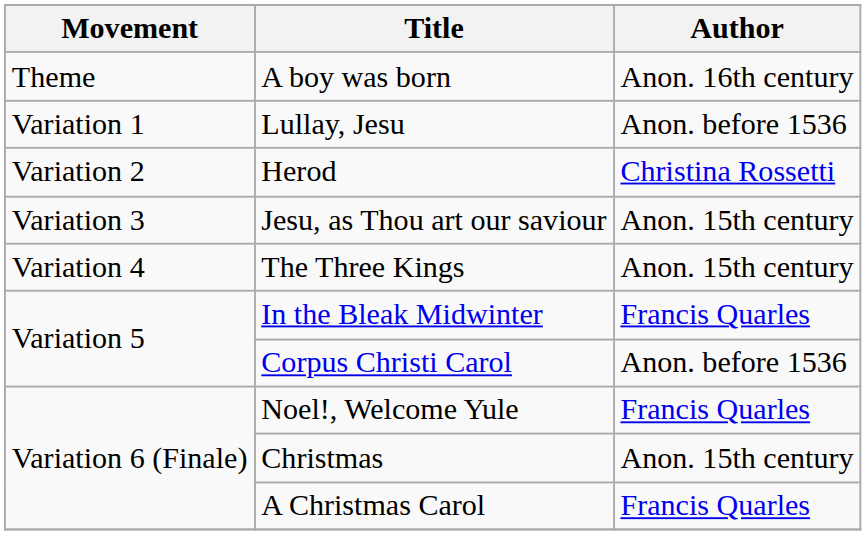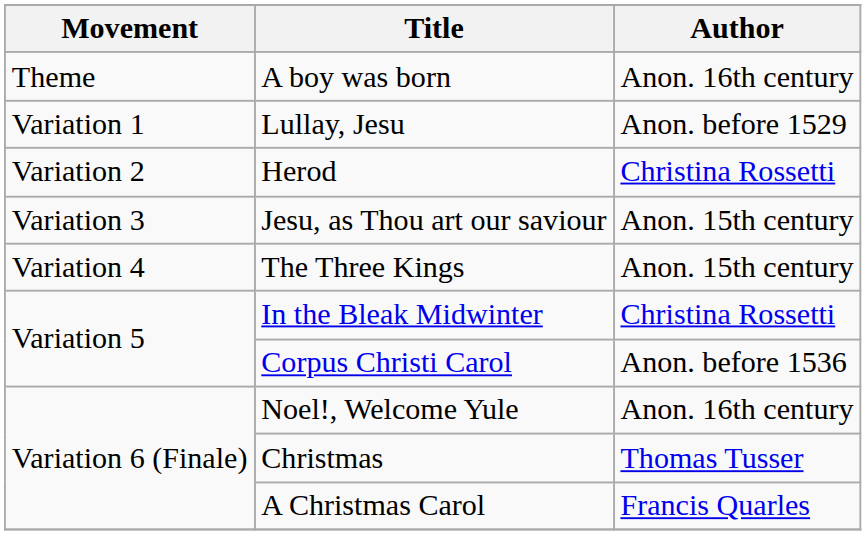 <table class="wikitable plainrowheaders">
 <tr>
 </tr>
 <tr>
 <th scope="col">Movement</th>
 <th scope="col">Title</th>
 <th scope="col">Author</th>
 </tr>
 <tr>
 <td>Theme</td>
 <td>A boy was born</td>
 <td>Anon. 16th century</td>
 </tr>
 <tr>
 <td>Variation 1</td>
 <td>Lullay, Jesu</td>
-<td>Anon. before 1536</td>
+<td>Anon. before 1529</td>
 </tr>
 <tr>
 <td>Variation 2</td>
 <td>Herod</td>
 <td><a href='#'>Christina Rossetti</a></td>
 </tr>
 <tr>
 <td>Variation 3</td>
 <td>Jesu, as Thou art our saviour</td>
 <td>Anon. 15th century</td>
 </tr>
 <tr>
 <td>Variation 4</td>
 <td>The Three Kings</td>
 <td>Anon. 15th century</td>
 </tr>
 <tr>
 <td rowspan="2">Variation 5</td>
 <td><a href='#'>In the Bleak Midwinter</a></td>
-<td><a href='#'>Francis Quarles</a></td>
+<td><a href='#'>Christina Rossetti</a></td>
 </tr>
 <tr>
 <td><a href='#'>Corpus Christi Carol</a></td>
 <td>Anon. before 1536</td>
 </tr>
 <tr>
 <td rowspan="3">Variation 6 (Finale)</td>
 <td>Noel!, Welcome Yule</td>
-<td><a href='#'>Francis Quarles</a></td>
+<td>Anon. 16th century</td>
 </tr>
 <tr>
 <td>Christmas</td>
-<td>Anon. 15th century</td>
+<td><a href='#'>Thomas Tusser</a></td>
 </tr>
 <tr>
 <td>A Christmas Carol</td>
 <td><a href='#'>Francis Quarles</a></td>
 </tr>
 <tr>
 </tr>
 </table>
